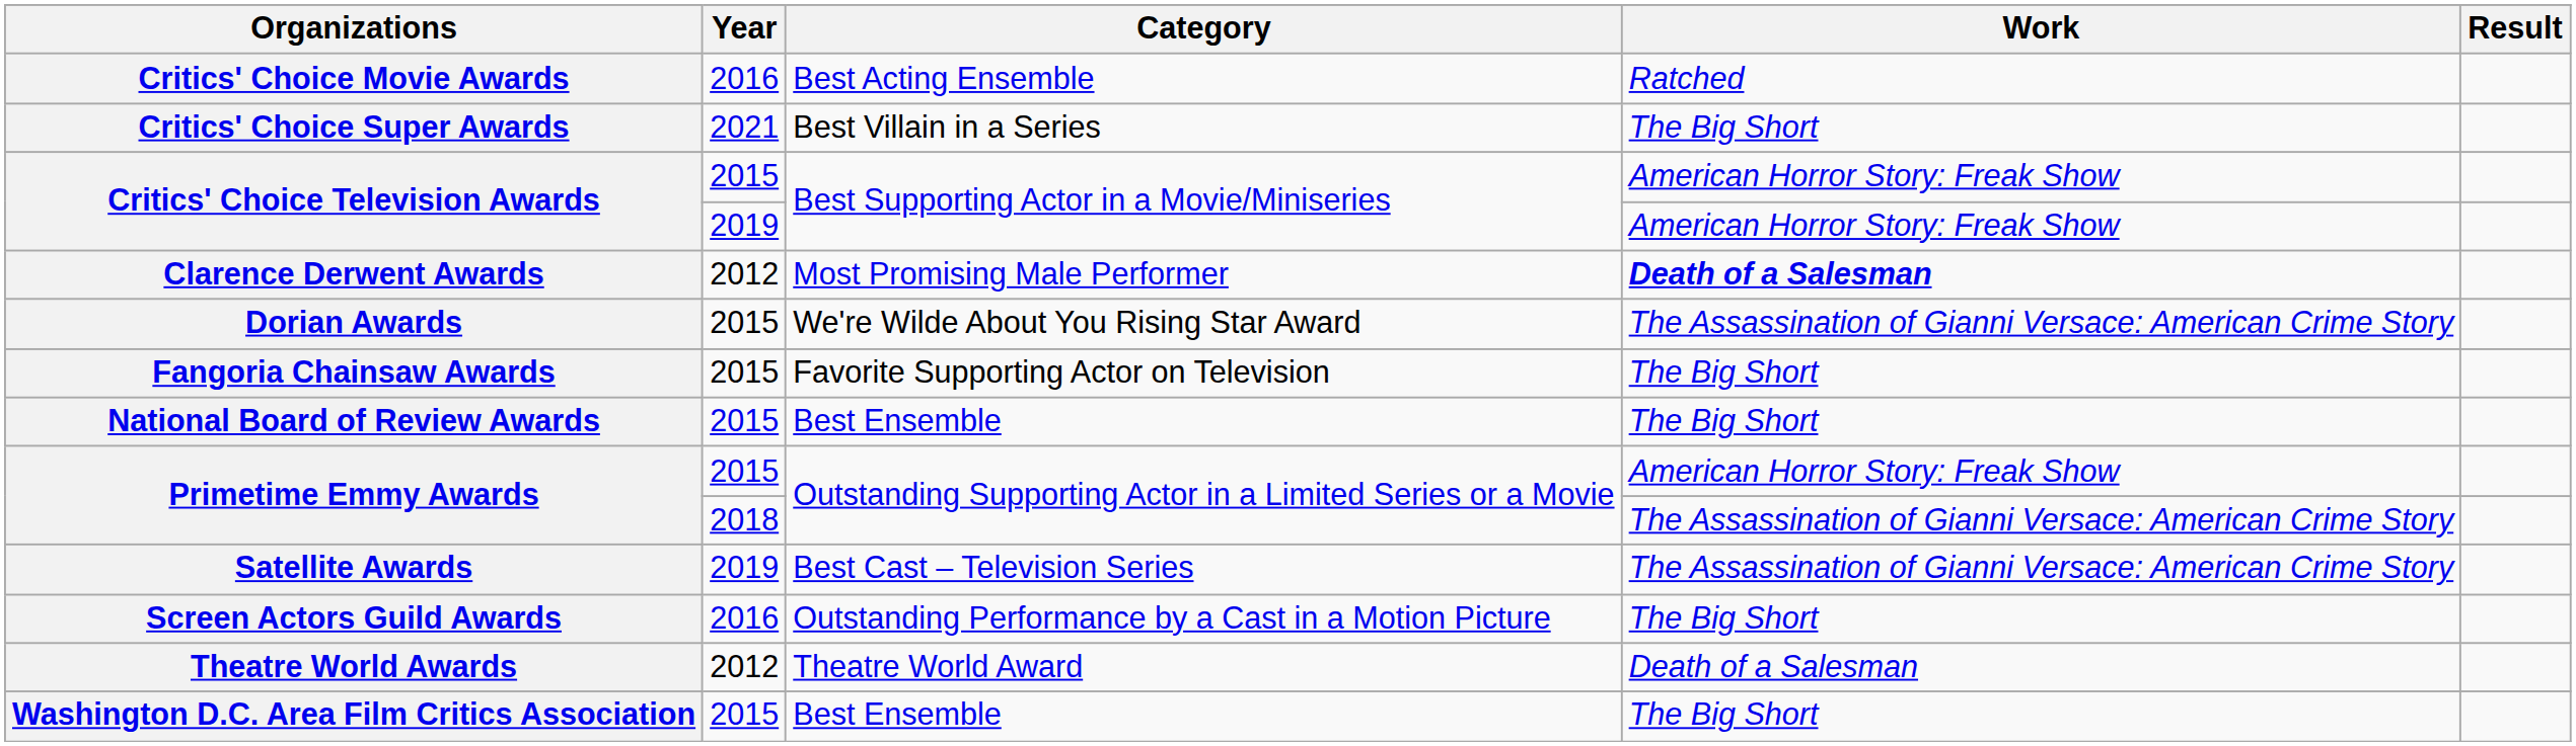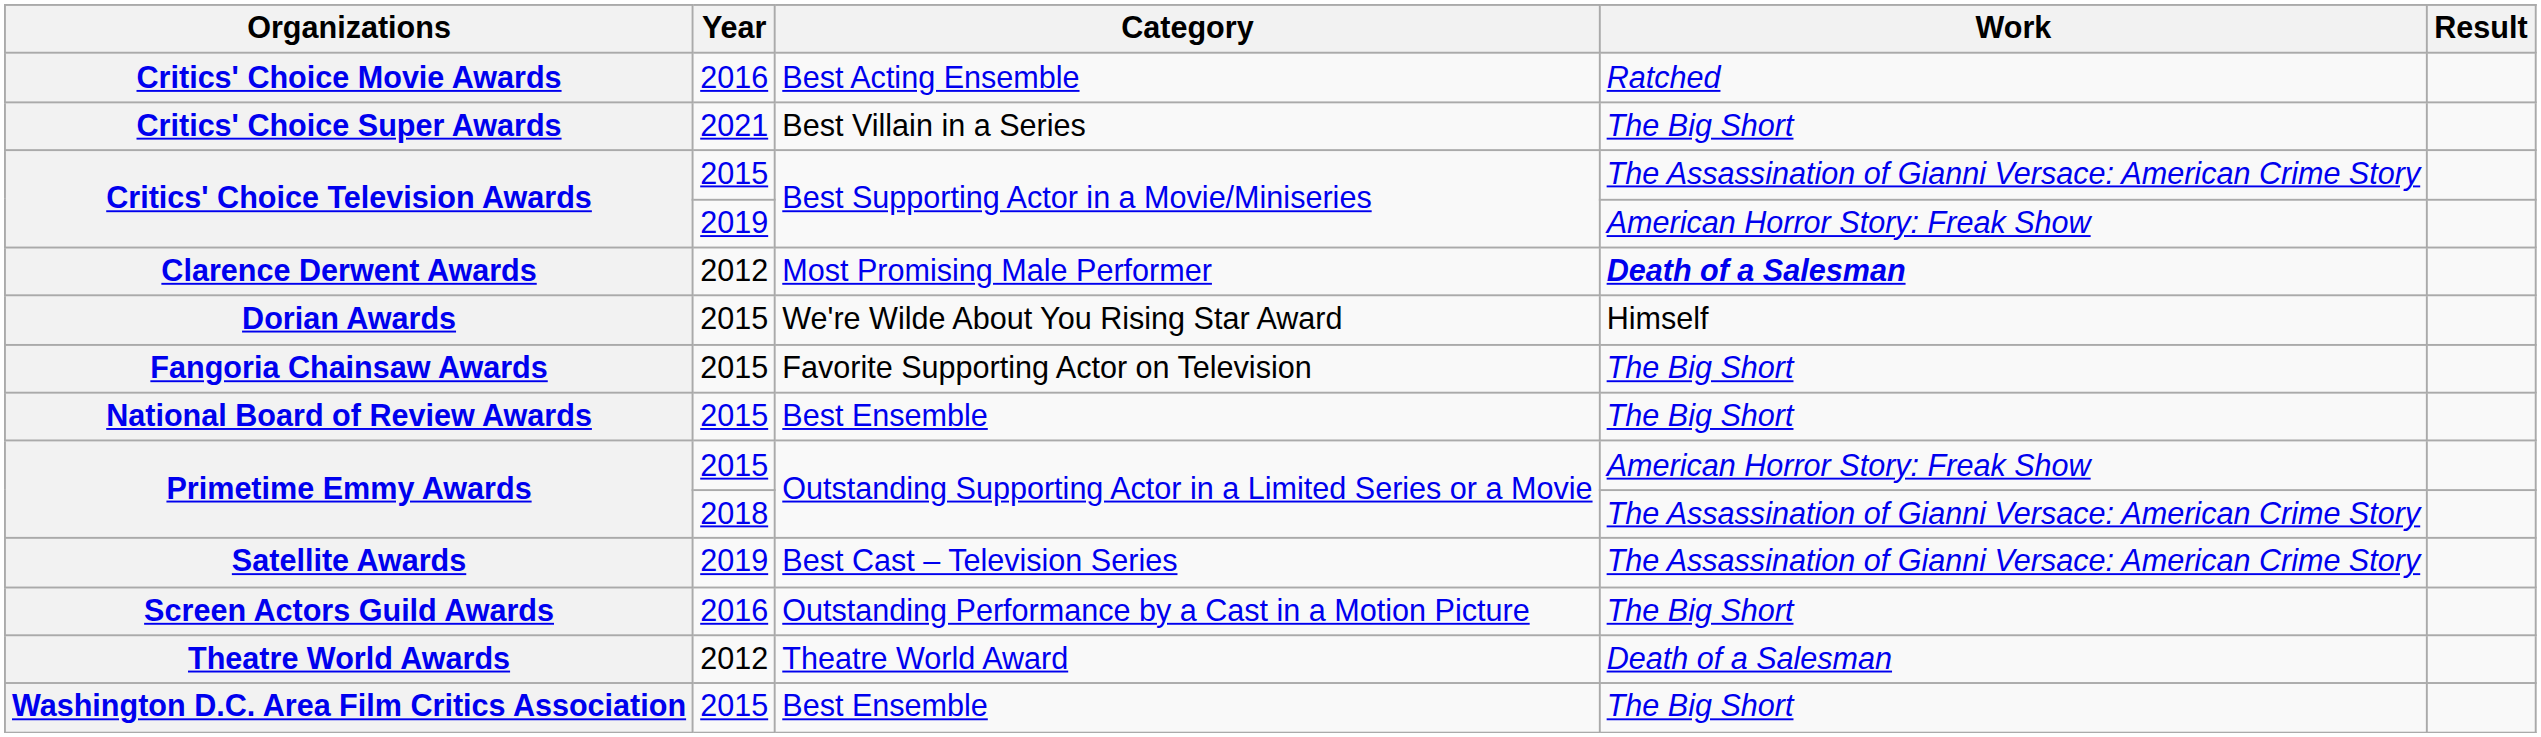 <table class="wikitable sortable plainrowheaders">
 <tr>
 <th scope="col">Organizations</th>
 <th scope="col">Year</th>
 <th scope="col">Category</th>
 <th scope="col">Work</th>
 <th scope="col">Result</th>
 </tr>
 <tr>
 <th scope="row"><a href='#'>Critics' Choice Movie Awards</a></th>
 <td style="text-align:center;"><a href='#'>2016</a></td>
 <td><a href='#'>Best Acting Ensemble</a></td>
 <td><em><a href='#'>Ratched</a></em></td>
 <td></td>
 </tr>
 <tr>
 <th scope="row"><a href='#'>Critics' Choice Super Awards</a></th>
 <td style="text-align:center;"><a href='#'>2021</a></td>
 <td>Best Villain in a Series</td>
 <td><em><a href='#'>The Big Short</a></em></td>
 <td></td>
 </tr>
 <tr>
 <th scope="row" rowspan="2"><a href='#'>Critics' Choice Television Awards</a></th>
 <td style="text-align:center;"><a href='#'>2015</a></td>
 <td rowspan="2"><a href='#'>Best Supporting Actor in a Movie/Miniseries</a></td>
-<td><em><a href='#'>American Horror Story: Freak Show</a></em></td>
+<td><em><a href='#'>The Assassination of Gianni Versace: American Crime Story</a></em></td>
 <td></td>
 </tr>
 <tr>
 <td style="text-align:center;"><a href='#'>2019</a></td>
 <td><em><a href='#'>American Horror Story: Freak Show</a></em></td>
 <td></td>
 </tr>
 <tr>
 <th scope="row"><a href='#'>Clarence Derwent Awards</a></th>
 <td style="text-align:center;">2012</td>
 <td><a href='#'>Most Promising Male Performer</a></td>
 <td><strong><em><a href='#'>Death of a Salesman</a></em></strong></td>
 <td></td>
 </tr>
 <tr>
 <th scope="row"><a href='#'>Dorian Awards</a></th>
 <td style="text-align:center;">2015</td>
 <td>We're Wilde About You Rising Star Award</td>
-<td><em><a href='#'>The Assassination of Gianni Versace: American Crime Story</a></em></td>
+<td>Himself</td>
 <td></td>
 </tr>
 <tr>
 <th scope="row"><a href='#'>Fangoria Chainsaw Awards</a></th>
 <td style="text-align:center;">2015</td>
 <td>Favorite Supporting Actor on Television</td>
 <td><em><a href='#'>The Big Short</a></em></td>
 <td></td>
 </tr>
 <tr>
 <th scope="row"><a href='#'>National Board of Review Awards</a></th>
 <td style="text-align:center;"><a href='#'>2015</a></td>
 <td><a href='#'>Best Ensemble</a></td>
 <td><em><a href='#'>The Big Short</a></em></td>
 <td></td>
 </tr>
 <tr>
 <th scope="row" rowspan="2"><a href='#'>Primetime Emmy Awards</a></th>
 <td style="text-align:center;"><a href='#'>2015</a></td>
 <td rowspan="2"><a href='#'>Outstanding Supporting Actor in a Limited Series or a Movie</a></td>
 <td><em><a href='#'>American Horror Story: Freak Show</a></em></td>
 <td></td>
 </tr>
 <tr>
 <td style="text-align:center;"><a href='#'>2018</a></td>
 <td><em><a href='#'>The Assassination of Gianni Versace: American Crime Story</a></em></td>
 <td></td>
 </tr>
 <tr>
 <th scope="row"><a href='#'>Satellite Awards</a></th>
 <td style="text-align:center;"><a href='#'>2019</a></td>
 <td><a href='#'>Best Cast – Television Series</a></td>
 <td><em><a href='#'>The Assassination of Gianni Versace: American Crime Story</a></em></td>
 <td></td>
 </tr>
 <tr>
 <th scope="row"><a href='#'>Screen Actors Guild Awards</a></th>
 <td style="text-align:center;"><a href='#'>2016</a></td>
 <td><a href='#'>Outstanding Performance by a Cast in a Motion Picture</a></td>
 <td><em><a href='#'>The Big Short</a></em></td>
 <td></td>
 </tr>
 <tr>
 <th scope="row"><a href='#'>Theatre World Awards</a></th>
 <td style="text-align:center;">2012</td>
 <td><a href='#'>Theatre World Award</a></td>
 <td><em><a href='#'>Death of a Salesman</a></em></td>
 <td></td>
 </tr>
 <tr>
 <th scope="row"><a href='#'>Washington D.C. Area Film Critics Association</a></th>
 <td style="text-align:center;"><a href='#'>2015</a></td>
 <td><a href='#'>Best Ensemble</a></td>
 <td><em><a href='#'>The Big Short</a></em></td>
 <td></td>
 </tr>
 </table>
